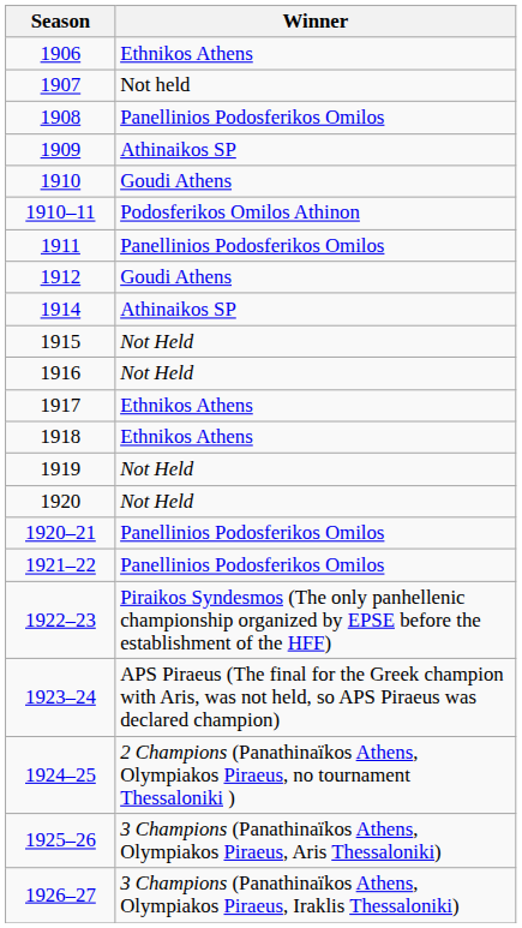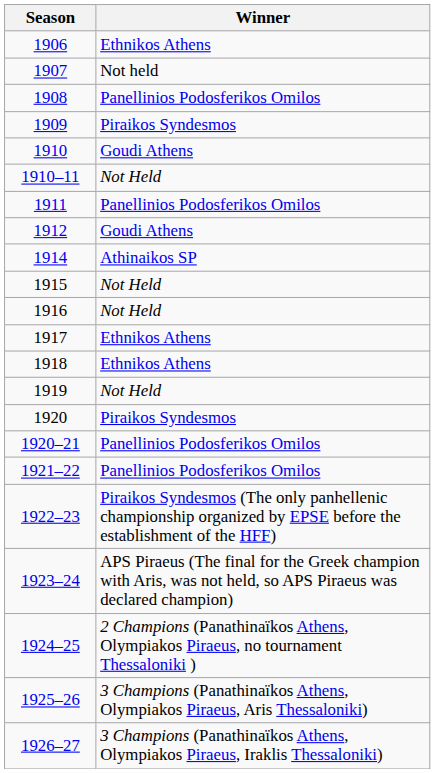 <table class="wikitable">
 <tr>
 <th width="80">Season</th>
 <th width="310">Winner</th>
 </tr>
 <tr>
 <td align="center"><a href='#'>1906</a></td>
 <td><a href='#'>Ethnikos Athens</a></td>
 </tr>
 <tr>
 <td align="center"><a href='#'>1907</a></td>
 <td>Not held</td>
 </tr>
 <tr>
 <td align="center"><a href='#'>1908</a></td>
 <td><a href='#'>Panellinios Podosferikos Omilos</a></td>
 </tr>
 <tr>
 <td align="center"><a href='#'>1909</a></td>
-<td><a href='#'>Athinaikos SP</a></td>
+<td><a href='#'>Piraikos Syndesmos</a></td>
 </tr>
 <tr>
 <td align="center"><a href='#'>1910</a></td>
 <td><a href='#'>Goudi Athens</a></td>
 </tr>
 <tr>
 <td align="center"><a href='#'>1910–11</a></td>
-<td><a href='#'>Podosferikos Omilos Athinon</a></td>
+<td><em>Not Held</em></td>
 </tr>
 <tr>
 <td align="center"><a href='#'>1911</a></td>
 <td><a href='#'>Panellinios Podosferikos Omilos</a></td>
 </tr>
 <tr>
 <td align="center"><a href='#'>1912</a></td>
 <td><a href='#'>Goudi Athens</a></td>
 </tr>
 <tr>
 <td align="center"><a href='#'>1914</a></td>
 <td><a href='#'>Athinaikos SP</a></td>
 </tr>
 <tr>
 <td align="center">1915</td>
 <td><em>Not Held</em></td>
 </tr>
 <tr>
 <td align="center">1916</td>
 <td><em>Not Held</em></td>
 </tr>
 <tr>
 <td align="center">1917</td>
 <td><a href='#'>Ethnikos Athens</a></td>
 </tr>
 <tr>
 <td align="center">1918</td>
 <td><a href='#'>Ethnikos Athens</a></td>
 </tr>
 <tr>
 <td align="center">1919</td>
 <td><em>Not Held</em></td>
 </tr>
 <tr>
 <td align="center">1920</td>
-<td><em>Not Held</em></td>
+<td><a href='#'>Piraikos Syndesmos</a></td>
 </tr>
 <tr>
 <td align="center"><a href='#'>1920–21</a></td>
 <td><a href='#'>Panellinios Podosferikos Omilos</a></td>
 </tr>
 <tr>
 <td align="center"><a href='#'>1921–22</a></td>
 <td><a href='#'>Panellinios Podosferikos Omilos</a></td>
 </tr>
 <tr>
 <td align="center"><a href='#'>1922–23</a></td>
 <td><a href='#'>Piraikos Syndesmos</a> (The only panhellenic championship organized by <a href='#'>EPSE</a> before the establishment of the <a href='#'>HFF</a>)</td>
 </tr>
 <tr>
 <td align="center"><a href='#'>1923–24</a></td>
 <td>APS Piraeus (The final for the Greek champion with Aris, was not held, so APS Piraeus was declared champion)</td>
 </tr>
 <tr>
 <td align="center"><a href='#'>1924–25</a></td>
 <td><em>2 Champions</em> (Panathinaïkos <a href='#'>Athens</a>,          Olympiakos <a href='#'>Piraeus</a>,       no tournament <a href='#'>Thessaloniki</a> )</td>
 </tr>
 <tr>
 <td align="center"><a href='#'>1925–26</a></td>
 <td><em>3 Champions</em>  (Panathinaïkos <a href='#'>Athens</a>,           Olympiakos <a href='#'>Piraeus</a>,       Aris <a href='#'>Thessaloniki</a>)</td>
 </tr>
 <tr>
 <td align="center"><a href='#'>1926–27</a></td>
 <td><em>3 Champions</em>  (Panathinaïkos <a href='#'>Athens</a>,           Olympiakos  <a href='#'>Piraeus</a>,          Iraklis <a href='#'>Thessaloniki</a>)</td>
 </tr>
 </table>
